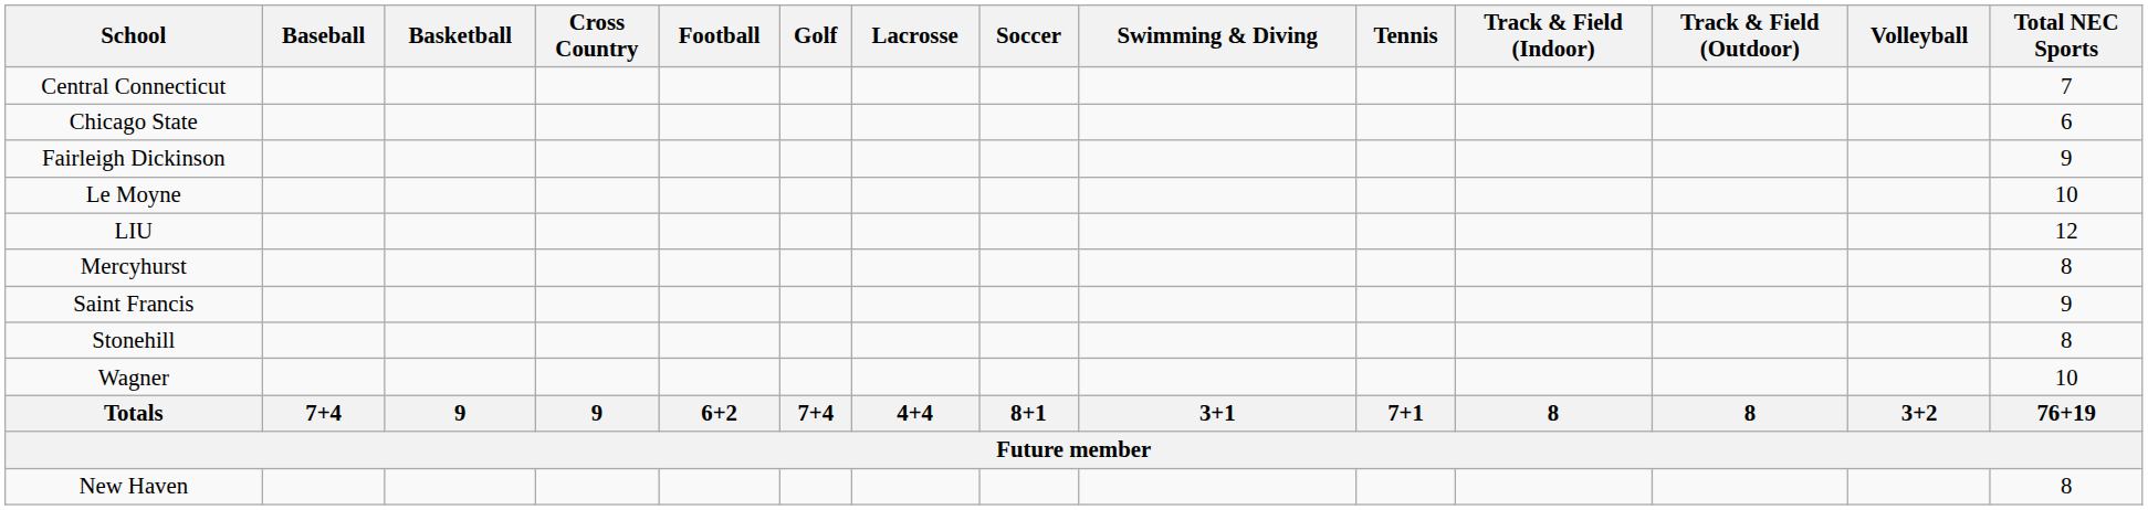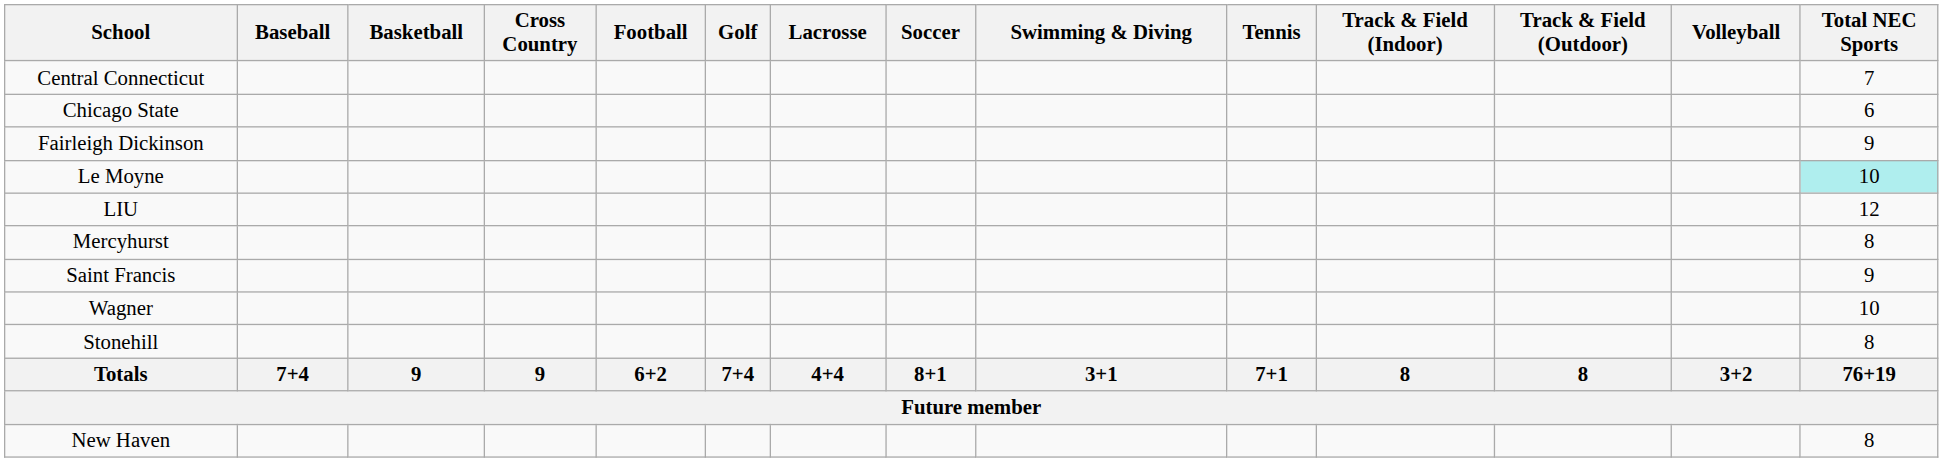 <table class="wikitable" style="text-align:center; width:75%;">
 <tr>
 <th>School</th>
 <th>Baseball</th>
 <th>Basketball</th>
 <th>Cross<br>Country</th>
 <th>Football</th>
 <th>Golf</th>
 <th>Lacrosse</th>
 <th>Soccer</th>
 <th>Swimming & Diving</th>
 <th>Tennis</th>
 <th>Track & Field<br>(Indoor)</th>
 <th>Track & Field<br>(Outdoor)</th>
 <th>Volleyball</th>
 <th>Total NEC<br>Sports</th>
 </tr>
 <tr>
 <td>Central Connecticut</td>
 <td></td>
 <td></td>
 <td></td>
 <td></td>
 <td></td>
 <td></td>
 <td></td>
 <td></td>
 <td></td>
 <td></td>
 <td></td>
 <td></td>
 <td>7</td>
 </tr>
 <tr>
 <td>Chicago State</td>
 <td></td>
 <td></td>
 <td></td>
 <td></td>
 <td></td>
 <td></td>
 <td></td>
 <td></td>
 <td></td>
 <td></td>
 <td></td>
 <td></td>
 <td>6</td>
 </tr>
 <tr>
 <td>Fairleigh Dickinson</td>
 <td></td>
 <td></td>
 <td></td>
 <td></td>
 <td></td>
 <td></td>
 <td></td>
 <td></td>
 <td></td>
 <td></td>
 <td></td>
 <td></td>
 <td>9</td>
 </tr>
 <tr>
 <td>Le Moyne</td>
 <td></td>
 <td></td>
 <td></td>
 <td></td>
 <td></td>
 <td></td>
 <td></td>
 <td></td>
 <td></td>
 <td></td>
 <td></td>
 <td></td>
-<td>10</td>
+<td style="background: paleturquoise;">10</td>
 </tr>
 <tr>
 <td>LIU</td>
 <td></td>
 <td></td>
 <td></td>
 <td></td>
 <td></td>
 <td></td>
 <td></td>
 <td></td>
 <td></td>
 <td></td>
 <td></td>
 <td></td>
 <td>12</td>
 </tr>
 <tr>
 <td>Mercyhurst</td>
 <td></td>
 <td></td>
 <td></td>
 <td></td>
 <td></td>
 <td></td>
 <td></td>
 <td></td>
 <td></td>
 <td></td>
 <td></td>
 <td></td>
 <td>8</td>
 </tr>
 <tr>
 <td>Saint Francis</td>
 <td></td>
 <td></td>
 <td></td>
 <td></td>
 <td></td>
 <td></td>
 <td></td>
 <td></td>
 <td></td>
 <td></td>
 <td></td>
 <td></td>
 <td>9</td>
 </tr>
 <tr>
+<td>Wagner</td>
+<td></td>
+<td></td>
+<td></td>
+<td></td>
+<td></td>
+<td></td>
+<td></td>
+<td></td>
+<td></td>
+<td></td>
+<td></td>
+<td></td>
+<td>10</td>
+</tr>
+<tr>
 <td>Stonehill</td>
 <td></td>
 <td></td>
 <td></td>
 <td></td>
 <td></td>
 <td></td>
 <td></td>
 <td></td>
 <td></td>
 <td></td>
 <td></td>
 <td></td>
 <td>8</td>
-</tr>
-<tr>
-<td>Wagner</td>
-<td></td>
-<td></td>
-<td></td>
-<td></td>
-<td></td>
-<td></td>
-<td></td>
-<td></td>
-<td></td>
-<td></td>
-<td></td>
-<td></td>
-<td>10</td>
 </tr>
 <tr>
 <th><strong>Totals</strong></th>
 <th>7+4</th>
 <th>9</th>
 <th>9</th>
 <th>6+2</th>
 <th>7+4</th>
 <th>4+4</th>
 <th>8+1</th>
 <th>3+1</th>
 <th>7+1</th>
 <th>8</th>
 <th>8</th>
 <th>3+2</th>
 <th>76+19</th>
 </tr>
 <tr>
 <th colspan=14>Future member</th>
 </tr>
 <tr>
 <td>New Haven</td>
 <td></td>
 <td></td>
 <td></td>
 <td></td>
 <td></td>
 <td></td>
 <td></td>
 <td></td>
 <td></td>
 <td></td>
 <td></td>
 <td></td>
 <td>8</td>
 </tr>
 </table>
